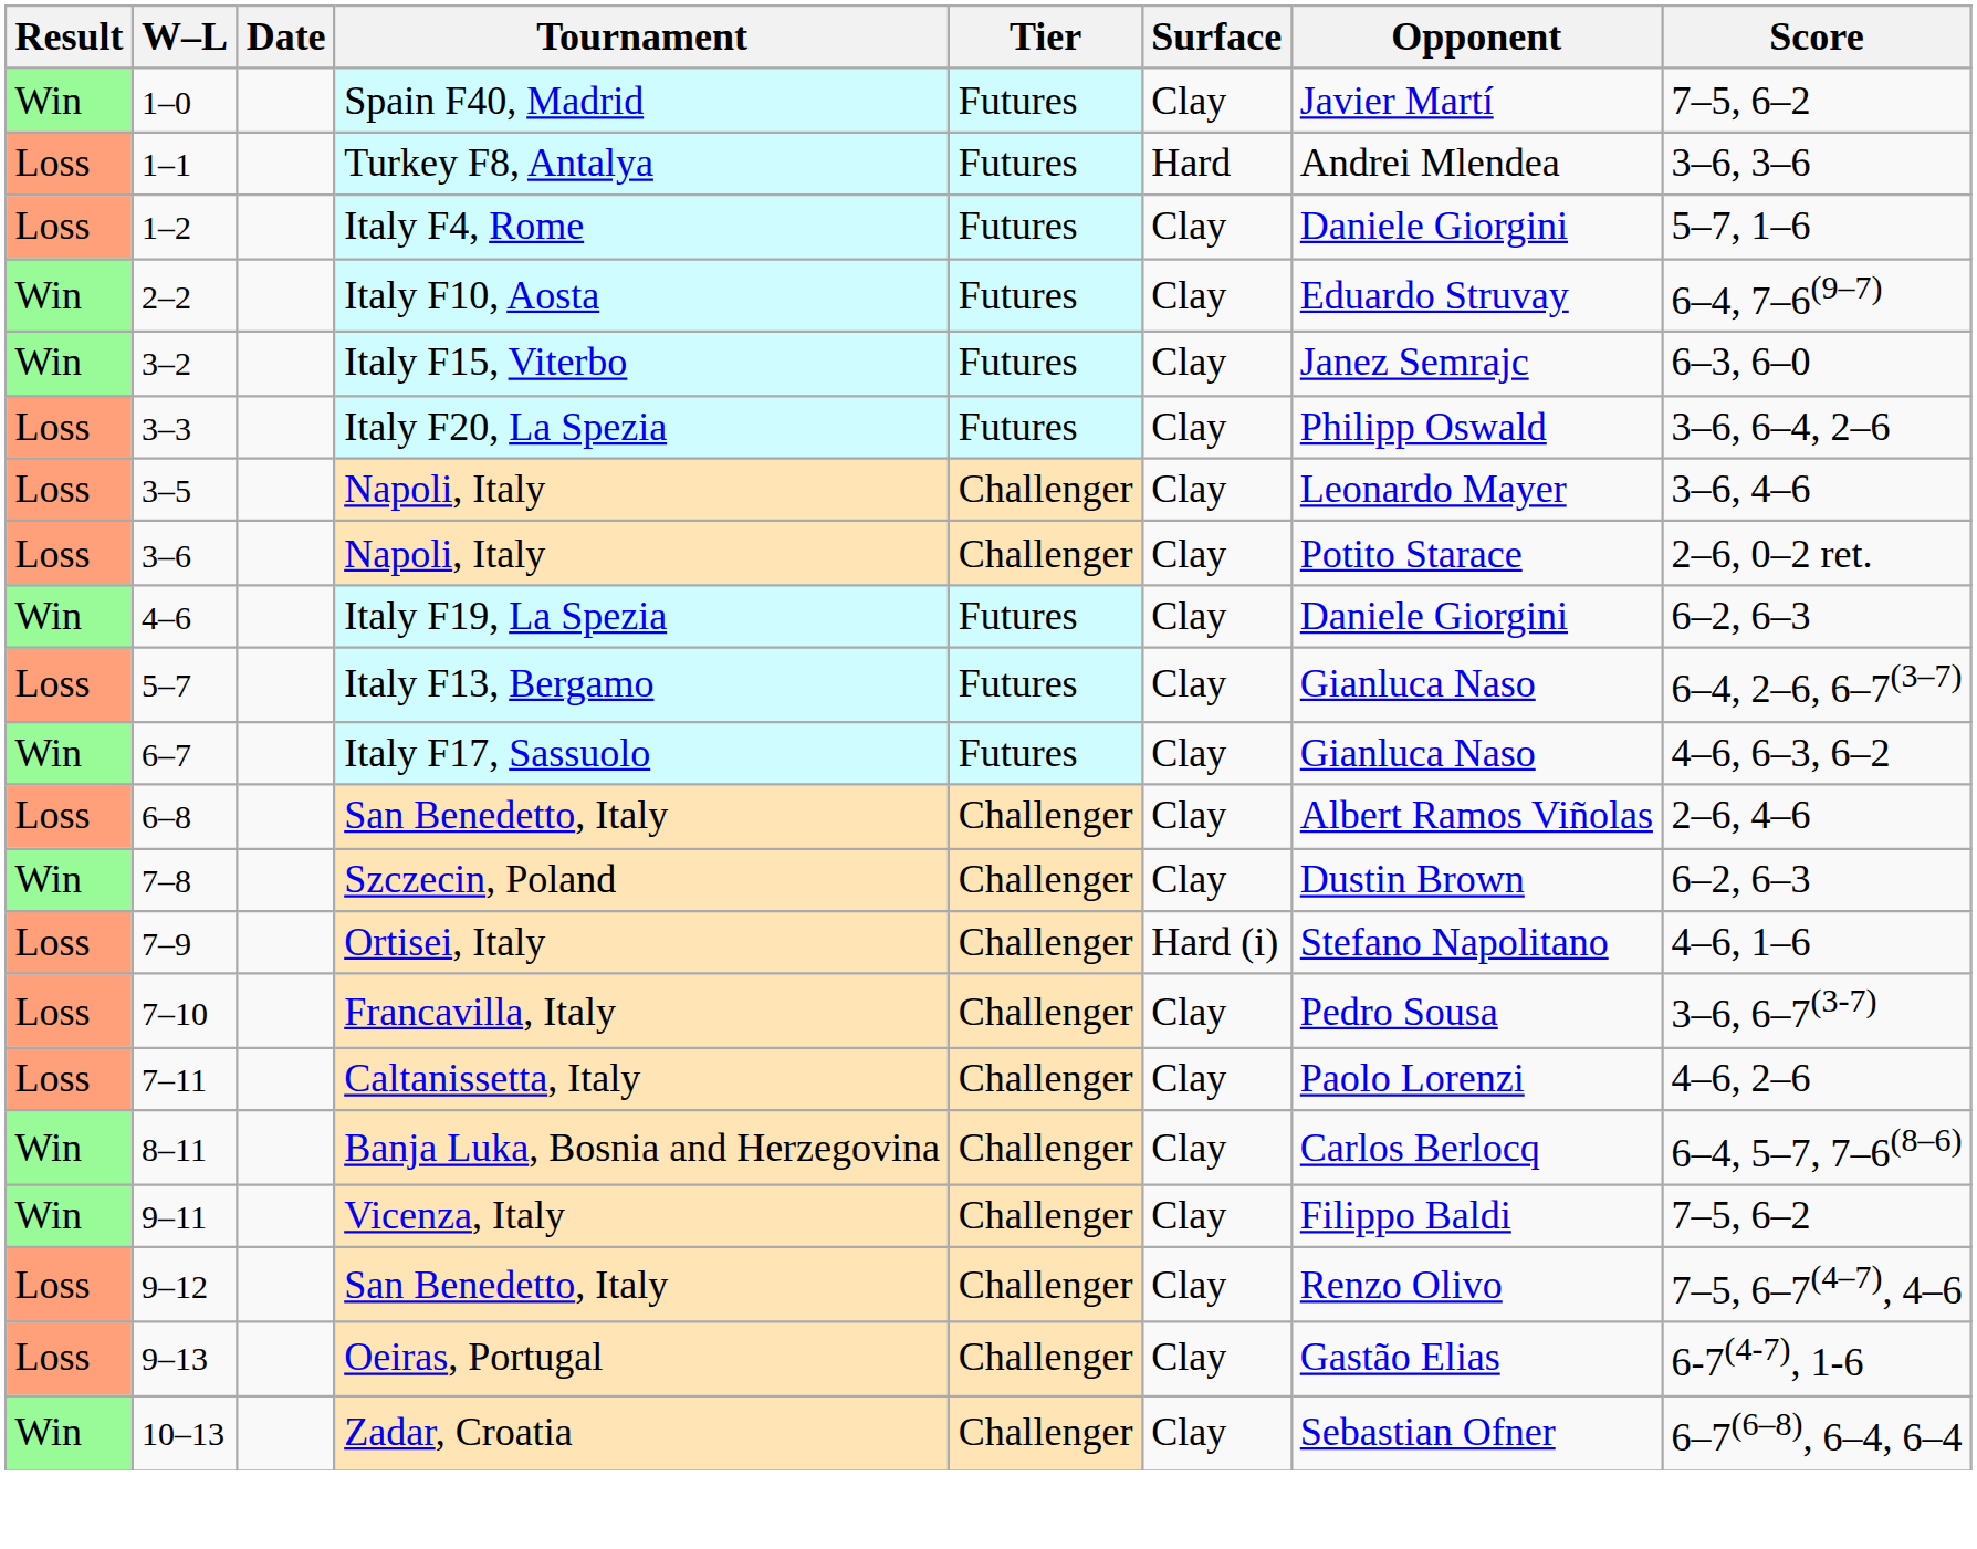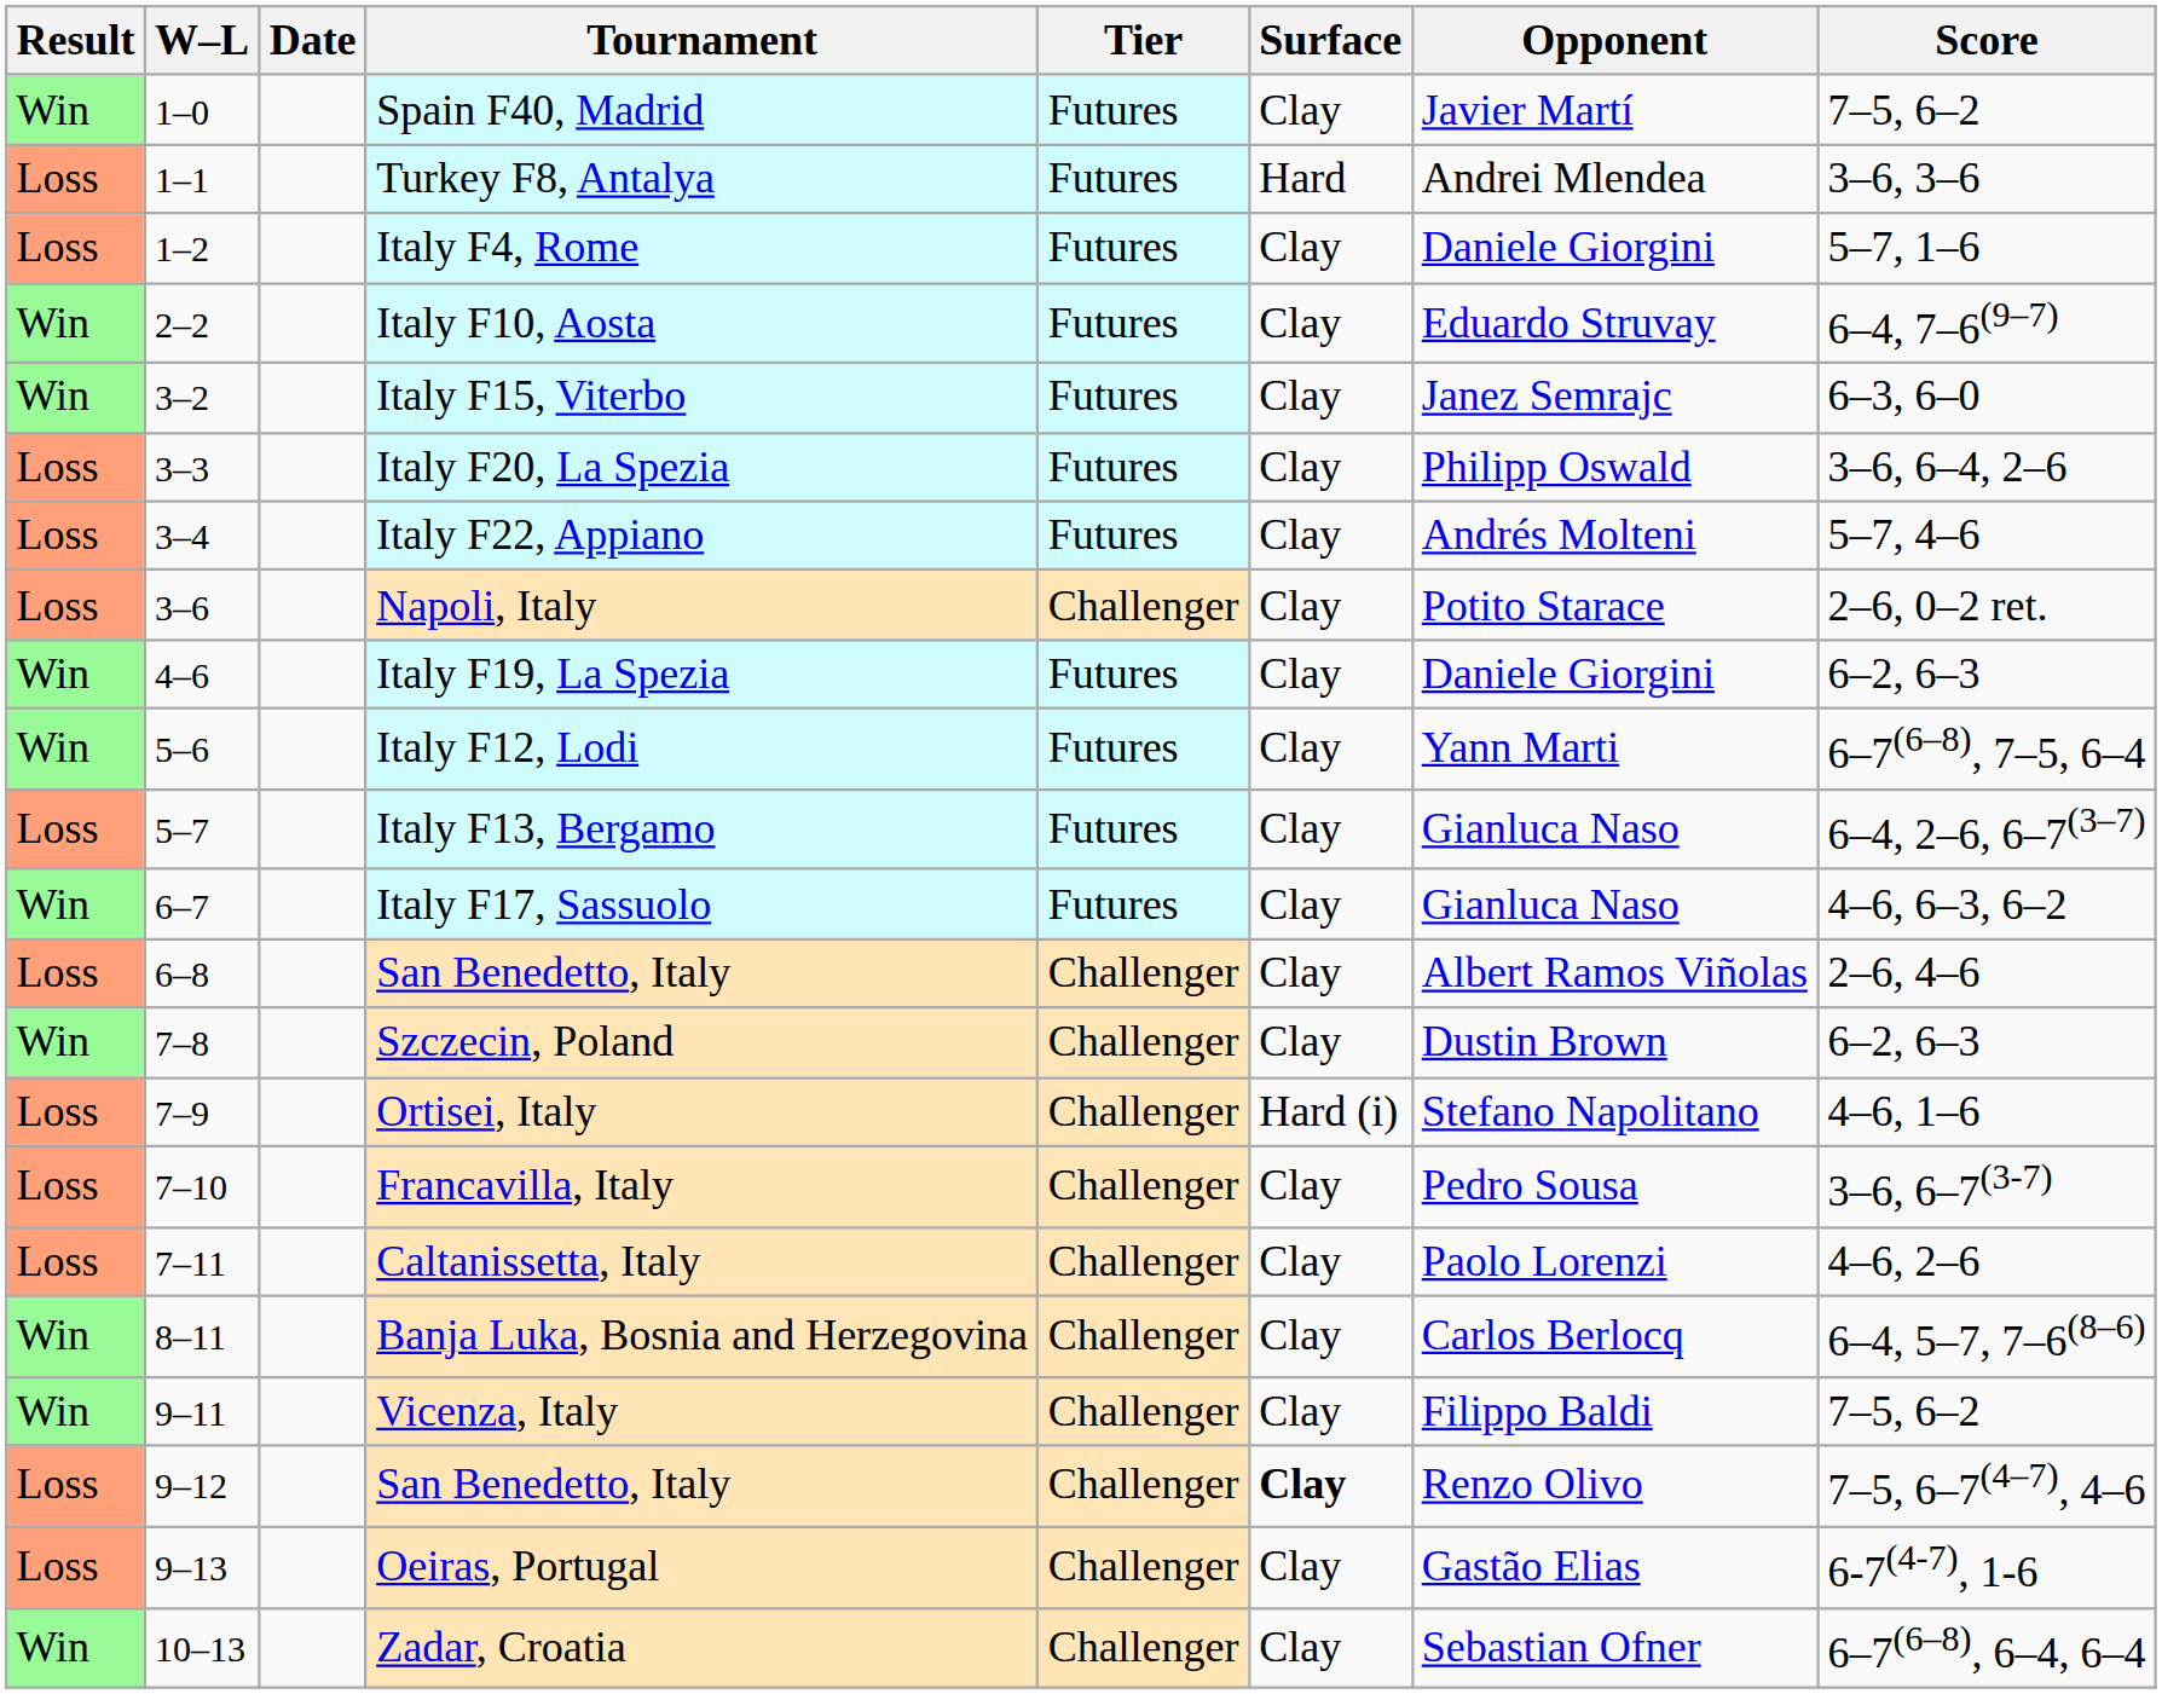 <table class="sortable wikitable">
 <tr>
 <th>Result</th>
 <th class="unsortable">W–L</th>
 <th>Date</th>
 <th>Tournament</th>
 <th>Tier</th>
 <th>Surface</th>
 <th>Opponent</th>
 <th class="unsortable">Score</th>
 </tr>
 <tr>
 <td bgcolor=98FB98>Win</td>
 <td><small>1–0</small></td>
 <td></td>
 <td style="background:#cffcff;">Spain F40, <a href='#'>Madrid</a></td>
 <td style="background:#cffcff;">Futures</td>
 <td>Clay</td>
 <td> <a href='#'>Javier Martí</a></td>
 <td>7–5, 6–2</td>
 </tr>
 <tr>
 <td bgcolor=FFA07A>Loss</td>
 <td><small>1–1</small></td>
 <td></td>
 <td style="background:#cffcff;">Turkey F8, <a href='#'>Antalya</a></td>
 <td style="background:#cffcff;">Futures</td>
 <td>Hard</td>
 <td> Andrei Mlendea</td>
 <td>3–6, 3–6</td>
 </tr>
 <tr>
 <td bgcolor=FFA07A>Loss</td>
 <td><small>1–2</small></td>
 <td></td>
 <td style="background:#cffcff;">Italy F4, <a href='#'>Rome</a></td>
 <td style="background:#cffcff;">Futures</td>
 <td>Clay</td>
 <td> <a href='#'>Daniele Giorgini</a></td>
 <td>5–7, 1–6</td>
 </tr>
 <tr>
 <td bgcolor=98FB98>Win</td>
 <td><small>2–2</small></td>
 <td></td>
 <td style="background:#cffcff;">Italy F10, <a href='#'>Aosta</a></td>
 <td style="background:#cffcff;">Futures</td>
 <td>Clay</td>
 <td> <a href='#'>Eduardo Struvay</a></td>
 <td>6–4, 7–6<sup>(9–7)</sup></td>
 </tr>
 <tr>
 <td bgcolor=98FB98>Win</td>
 <td><small>3–2</small></td>
 <td></td>
 <td style="background:#cffcff;">Italy F15, <a href='#'>Viterbo</a></td>
 <td style="background:#cffcff;">Futures</td>
 <td>Clay</td>
 <td> <a href='#'>Janez Semrajc</a></td>
 <td>6–3, 6–0</td>
 </tr>
 <tr>
 <td bgcolor=FFA07A>Loss</td>
 <td><small>3–3</small></td>
 <td></td>
 <td style="background:#cffcff;">Italy F20, <a href='#'>La Spezia</a></td>
 <td style="background:#cffcff;">Futures</td>
 <td>Clay</td>
 <td> <a href='#'>Philipp Oswald</a></td>
 <td>3–6, 6–4, 2–6</td>
 </tr>
 <tr>
-<td bgcolor=ffa07a>Loss</td>
-<td><small>3–5</small></td>
-<td><a href='#'></a></td>
-<td style="background:moccasin;"><a href='#'>Napoli</a>, Italy</td>
-<td style="background:moccasin;">Challenger</td>
+<td bgcolor=FFA07A>Loss</td>
+<td><small>3–4</small></td>
+<td></td>
+<td style="background:#cffcff;">Italy F22, <a href='#'>Appiano</a></td>
+<td style="background:#cffcff;">Futures</td>
 <td>Clay</td>
-<td> <a href='#'>Leonardo Mayer</a></td>
-<td>3–6, 4–6</td>
+<td> <a href='#'>Andrés Molteni</a></td>
+<td>5–7, 4–6</td>
 </tr>
 <tr>
 <td bgcolor=ffa07a>Loss</td>
 <td><small>3–6</small></td>
 <td><a href='#'></a></td>
 <td style="background:moccasin;"><a href='#'>Napoli</a>, Italy</td>
 <td style="background:moccasin;">Challenger</td>
 <td>Clay</td>
 <td> <a href='#'>Potito Starace</a></td>
 <td>2–6, 0–2 ret.</td>
 </tr>
 <tr>
 <td bgcolor=98FB98>Win</td>
 <td><small>4–6</small></td>
 <td></td>
 <td style="background:#cffcff;">Italy F19, <a href='#'>La Spezia</a></td>
 <td style="background:#cffcff;">Futures</td>
 <td>Clay</td>
 <td> <a href='#'>Daniele Giorgini</a></td>
 <td>6–2, 6–3</td>
+</tr>
+<tr>
+<td bgcolor=98FB98>Win</td>
+<td><small>5–6</small></td>
+<td></td>
+<td style="background:#cffcff;">Italy F12, <a href='#'>Lodi</a></td>
+<td style="background:#cffcff;">Futures</td>
+<td>Clay</td>
+<td> <a href='#'>Yann Marti</a></td>
+<td>6–7<sup>(6–8)</sup>, 7–5, 6–4</td>
 </tr>
 <tr>
 <td bgcolor=ffa07a>Loss</td>
 <td><small>5–7</small></td>
 <td></td>
 <td style="background:#cffcff;">Italy F13, <a href='#'>Bergamo</a></td>
 <td style="background:#cffcff;">Futures</td>
 <td>Clay</td>
 <td> <a href='#'>Gianluca Naso</a></td>
 <td>6–4, 2–6, 6–7<sup>(3–7)</sup></td>
 </tr>
 <tr>
 <td bgcolor=98FB98>Win</td>
 <td><small>6–7</small></td>
 <td></td>
 <td style="background:#cffcff;">Italy F17, <a href='#'>Sassuolo</a></td>
 <td style="background:#cffcff;">Futures</td>
 <td>Clay</td>
 <td> <a href='#'>Gianluca Naso</a></td>
 <td>4–6, 6–3, 6–2</td>
 </tr>
 <tr>
 <td bgcolor=ffa07a>Loss</td>
 <td><small>6–8</small></td>
 <td><a href='#'></a></td>
 <td style="background:moccasin;"><a href='#'>San Benedetto</a>, Italy</td>
 <td style="background:moccasin;">Challenger</td>
 <td>Clay</td>
 <td> <a href='#'>Albert Ramos Viñolas</a></td>
 <td>2–6, 4–6</td>
 </tr>
 <tr>
 <td bgcolor=98FB98>Win</td>
 <td><small>7–8</small></td>
 <td><a href='#'></a></td>
 <td style="background:moccasin;"><a href='#'>Szczecin</a>, Poland</td>
 <td style="background:moccasin;">Challenger</td>
 <td>Clay</td>
 <td> <a href='#'>Dustin Brown</a></td>
 <td>6–2, 6–3</td>
 </tr>
 <tr>
 <td bgcolor=ffa07a>Loss</td>
 <td><small>7–9</small></td>
 <td><a href='#'></a></td>
 <td style="background:moccasin;"><a href='#'>Ortisei</a>, Italy</td>
 <td style="background:moccasin;">Challenger</td>
 <td>Hard (i)</td>
 <td> <a href='#'>Stefano Napolitano</a></td>
 <td>4–6, 1–6</td>
 </tr>
 <tr>
 <td bgcolor=ffa07a>Loss</td>
 <td><small>7–10</small></td>
 <td><a href='#'></a></td>
 <td style="background:moccasin;"><a href='#'>Francavilla</a>, Italy</td>
 <td style="background:moccasin;">Challenger</td>
 <td>Clay</td>
 <td> <a href='#'>Pedro Sousa</a></td>
 <td>3–6, 6–7<sup>(3-7)</sup></td>
 </tr>
 <tr>
 <td bgcolor=ffa07a>Loss</td>
 <td><small>7–11</small></td>
 <td><a href='#'></a></td>
 <td style="background:moccasin;"><a href='#'>Caltanissetta</a>, Italy</td>
 <td style="background:moccasin;">Challenger</td>
 <td>Clay</td>
 <td> <a href='#'>Paolo Lorenzi</a></td>
 <td>4–6, 2–6</td>
 </tr>
 <tr>
 <td bgcolor=98FB98>Win</td>
 <td><small>8–11</small></td>
 <td><a href='#'></a></td>
 <td style="background:moccasin;"><a href='#'>Banja Luka</a>, Bosnia and Herzegovina</td>
 <td style="background:moccasin;">Challenger</td>
 <td>Clay</td>
 <td> <a href='#'>Carlos Berlocq</a></td>
 <td>6–4, 5–7, 7–6<sup>(8–6)</sup></td>
 </tr>
 <tr>
 <td bgcolor=98FB98>Win</td>
 <td><small>9–11</small></td>
 <td><a href='#'></a></td>
 <td style="background:moccasin;"><a href='#'>Vicenza</a>, Italy</td>
 <td style="background:moccasin;">Challenger</td>
 <td>Clay</td>
 <td> <a href='#'>Filippo Baldi</a></td>
 <td>7–5, 6–2</td>
 </tr>
 <tr>
 <td bgcolor=ffa07a>Loss</td>
 <td><small>9–12</small></td>
 <td><a href='#'></a></td>
 <td style="background:moccasin;"><a href='#'>San Benedetto</a>, Italy</td>
 <td style="background:moccasin;">Challenger</td>
-<td>Clay</td>
+<td><strong>Clay</strong></td>
 <td> <a href='#'>Renzo Olivo</a></td>
 <td>7–5, 6–7<sup>(4–7)</sup>, 4–6</td>
 </tr>
 <tr>
 <td bgcolor=ffa07a>Loss</td>
 <td><small>9–13</small></td>
 <td><a href='#'></a></td>
 <td style="background:moccasin;"><a href='#'>Oeiras</a>, Portugal</td>
 <td style="background:moccasin;">Challenger</td>
 <td>Clay</td>
 <td> <a href='#'>Gastão Elias</a></td>
 <td>6-7<sup>(4-7)</sup>, 1-6</td>
 </tr>
 <tr>
 <td bgcolor=98FB98>Win</td>
 <td><small>10–13</small></td>
 <td><a href='#'></a></td>
 <td style="background:moccasin;"><a href='#'>Zadar</a>, Croatia</td>
 <td style="background:moccasin;">Challenger</td>
 <td>Clay</td>
 <td> <a href='#'>Sebastian Ofner</a></td>
 <td>6–7<sup>(6–8)</sup>, 6–4, 6–4</td>
 </tr>
 </table>
